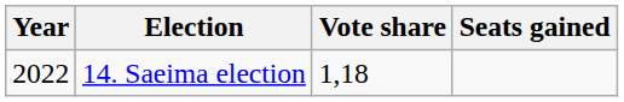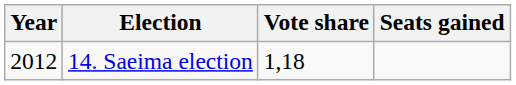 <table class="wikitable sortable">
 <tr>
 <th>Year</th>
 <th>Election</th>
 <th>Vote share</th>
 <th>Seats gained</th>
 </tr>
 <tr>
-<td>2022</td>
+<td>2012</td>
 <td><a href='#'>14. Saeima election</a></td>
 <td>1,18</td>
 <td></td>
 </tr>
 </table>
